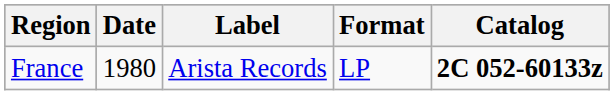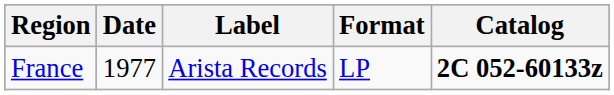 <table class="wikitable">
 <tr>
 <th>Region</th>
 <th>Date</th>
 <th>Label</th>
 <th>Format</th>
 <th>Catalog</th>
 </tr>
 <tr>
 <td><a href='#'>France</a></td>
-<td>1980</td>
+<td>1977</td>
 <td><a href='#'>Arista Records</a></td>
 <td><a href='#'>LP</a></td>
 <td><strong>2C 052-60133z</strong></td>
 </tr>
 </table>
